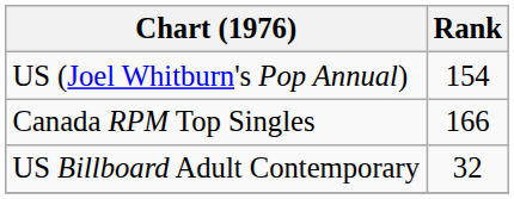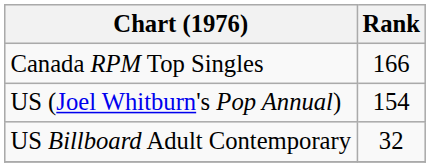 <table class="wikitable sortable">
 <tr>
 <th align="left">Chart (1976)</th>
 <th style="text-align:center;">Rank</th>
 </tr>
 <tr>
+<td>Canada <em>RPM</em> Top Singles</td>
+<td style="text-align:center;">166</td>
+</tr>
+<tr>
 <td>US (<a href='#'>Joel Whitburn</a>'s <em>Pop Annual</em>) </td>
 <td style="text-align:center;">154</td>
-</tr>
-<tr>
-<td>Canada <em>RPM</em> Top Singles</td>
-<td style="text-align:center;">166</td>
 </tr>
 <tr>
 <td>US <em>Billboard</em> Adult Contemporary </td>
 <td style="text-align:center;">32</td>
 </tr>
 <tr>
 </tr>
 </table>
